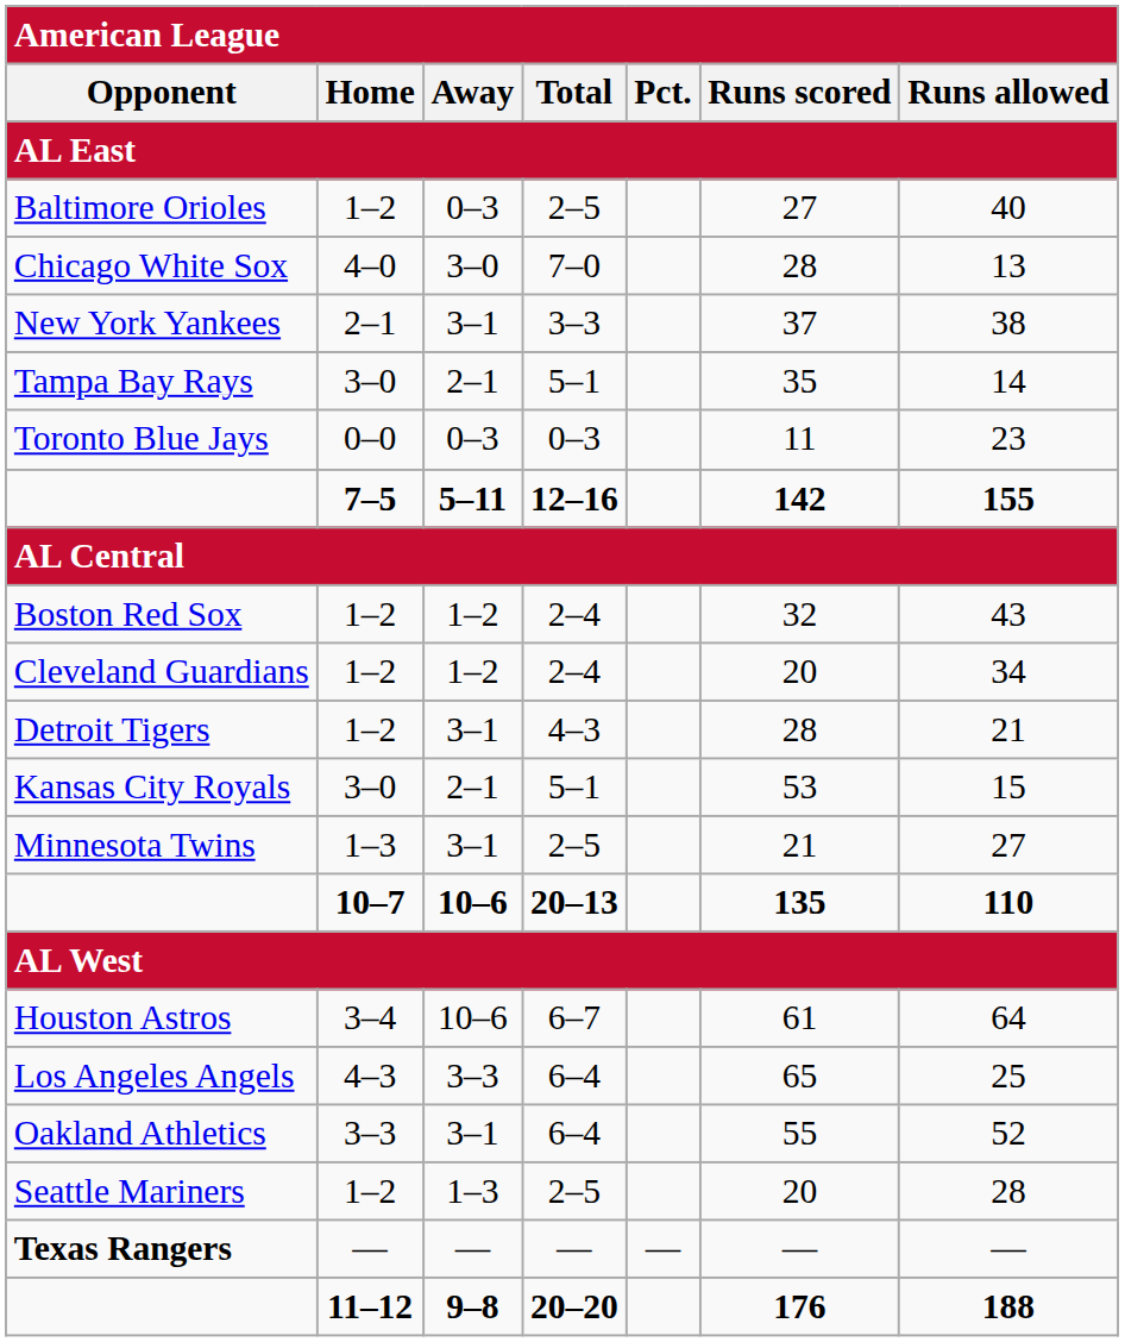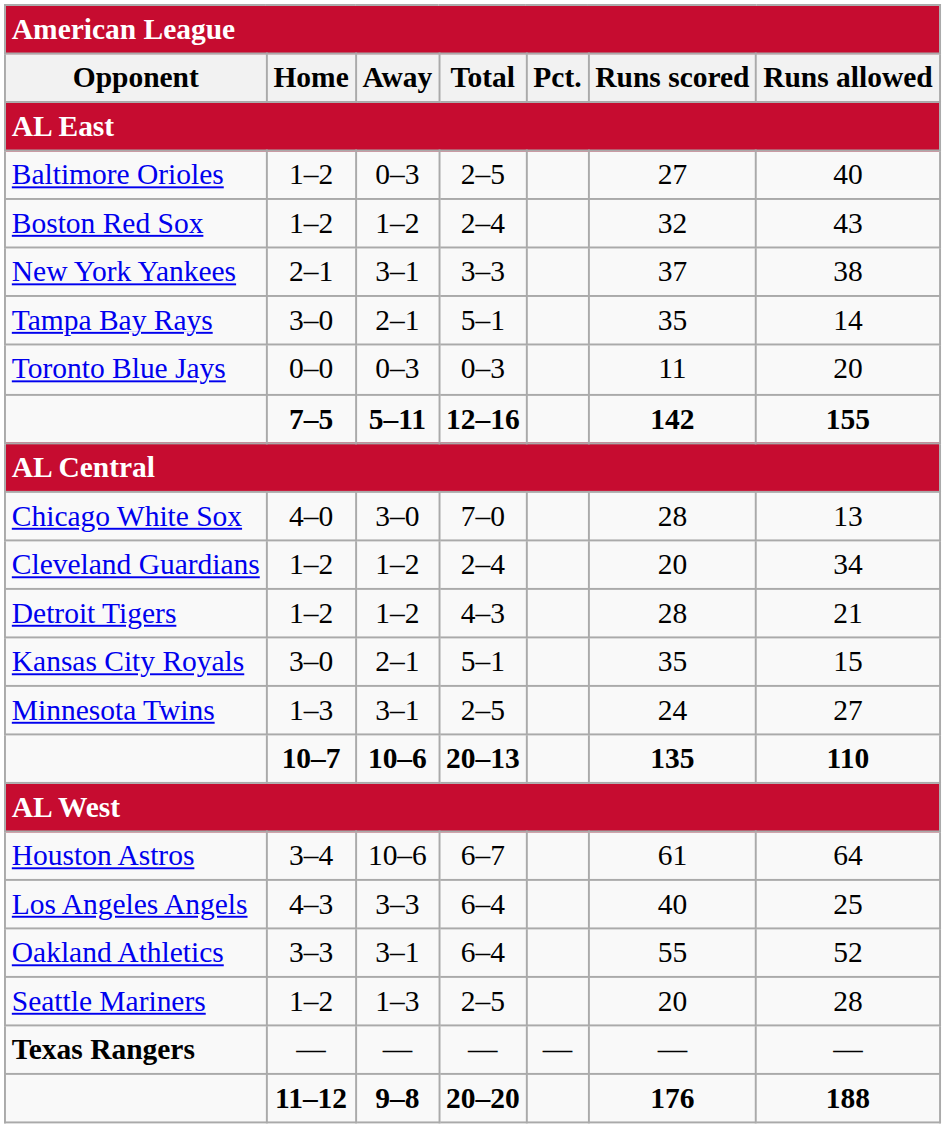 <table class="wikitable" style="font-size: 95%; text-align: center">
 <tr>
 <td colspan="7" style="text-align:left; background:#c60c30;color:#fff"><strong>American League</strong></td>
 </tr>
 <tr>
 <th>Opponent</th>
 <th>Home</th>
 <th>Away</th>
 <th>Total</th>
 <th>Pct.</th>
 <th>Runs scored</th>
 <th>Runs allowed</th>
 </tr>
 <tr>
 <td colspan="7" style="text-align:left; background:#c60c30;color:#fff"><strong>AL East</strong></td>
 </tr>
 <tr>
 <td style="text-align:left"><a href='#'>Baltimore Orioles</a></td>
 <td>1–2</td>
 <td>0–3</td>
 <td>2–5</td>
 <td></td>
 <td>27</td>
 <td>40</td>
 </tr>
 <tr>
-<td style="text-align:left"><a href='#'>Chicago White Sox</a></td>
-<td>4–0</td>
-<td>3–0</td>
-<td>7–0</td>
+<td style="text-align:left"><a href='#'>Boston Red Sox</a></td>
+<td>1–2</td>
+<td>1–2</td>
+<td>2–4</td>
 <td></td>
-<td>28</td>
-<td>13</td>
+<td>32</td>
+<td>43</td>
 </tr>
 <tr>
 <td style="text-align:left"><a href='#'>New York Yankees</a></td>
 <td>2–1</td>
 <td>3–1</td>
 <td>3–3</td>
 <td></td>
 <td>37</td>
 <td>38</td>
 </tr>
 <tr>
 <td style="text-align:left"><a href='#'>Tampa Bay Rays</a></td>
 <td>3–0</td>
 <td>2–1</td>
 <td>5–1</td>
 <td></td>
 <td>35</td>
 <td>14</td>
 </tr>
 <tr>
 <td style="text-align:left"><a href='#'>Toronto Blue Jays</a></td>
 <td>0–0</td>
 <td>0–3</td>
 <td>0–3</td>
 <td></td>
 <td>11</td>
-<td>23</td>
+<td>20</td>
 </tr>
 <tr style="font-weight:bold">
 <td></td>
 <td>7–5</td>
 <td>5–11</td>
 <td>12–16</td>
 <td></td>
 <td>142</td>
 <td>155</td>
 </tr>
 <tr>
 <td colspan="7" style="text-align:left; background:#c60c30;color:#fff"><strong>AL Central</strong></td>
 </tr>
 <tr>
-<td style="text-align:left"><a href='#'>Boston Red Sox</a></td>
-<td>1–2</td>
-<td>1–2</td>
-<td>2–4</td>
+<td style="text-align:left"><a href='#'>Chicago White Sox</a></td>
+<td>4–0</td>
+<td>3–0</td>
+<td>7–0</td>
 <td></td>
-<td>32</td>
-<td>43</td>
+<td>28</td>
+<td>13</td>
 </tr>
 <tr>
 <td style="text-align:left"><a href='#'>Cleveland Guardians</a></td>
 <td>1–2</td>
 <td>1–2</td>
 <td>2–4</td>
 <td></td>
 <td>20</td>
 <td>34</td>
 </tr>
 <tr>
 <td style="text-align:left"><a href='#'>Detroit Tigers</a></td>
 <td>1–2</td>
-<td>3–1</td>
+<td>1–2</td>
 <td>4–3</td>
 <td></td>
 <td>28</td>
 <td>21</td>
 </tr>
 <tr>
 <td style="text-align:left"><a href='#'>Kansas City Royals</a></td>
 <td>3–0</td>
 <td>2–1</td>
 <td>5–1</td>
 <td></td>
-<td>53</td>
+<td>35</td>
 <td>15</td>
 </tr>
 <tr>
 <td style="text-align:left"><a href='#'>Minnesota Twins</a></td>
 <td>1–3</td>
 <td>3–1</td>
 <td>2–5</td>
 <td></td>
-<td>21</td>
+<td>24</td>
 <td>27</td>
 </tr>
 <tr style="font-weight:bold">
 <td></td>
 <td>10–7</td>
 <td>10–6</td>
 <td>20–13</td>
 <td></td>
 <td>135</td>
 <td>110</td>
 </tr>
 <tr>
 <td colspan="7" style="text-align:left; background:#c60c30;color:#fff"><strong>AL West</strong></td>
 </tr>
 <tr>
 <td style="text-align:left"><a href='#'>Houston Astros</a></td>
 <td>3–4</td>
 <td>10–6</td>
 <td>6–7</td>
 <td></td>
 <td>61</td>
 <td>64</td>
 </tr>
 <tr>
 <td style="text-align:left"><a href='#'>Los Angeles Angels</a></td>
 <td>4–3</td>
 <td>3–3</td>
 <td>6–4</td>
 <td></td>
-<td>65</td>
+<td>40</td>
 <td>25</td>
 </tr>
 <tr>
 <td style="text-align:left"><a href='#'>Oakland Athletics</a></td>
 <td>3–3</td>
 <td>3–1</td>
 <td>6–4</td>
 <td></td>
 <td>55</td>
 <td>52</td>
 </tr>
 <tr>
 <td style="text-align:left"><a href='#'>Seattle Mariners</a></td>
 <td>1–2</td>
 <td>1–3</td>
 <td>2–5</td>
 <td></td>
 <td>20</td>
 <td>28</td>
 </tr>
 <tr>
 <td style="text-align:left"><strong>Texas Rangers</strong></td>
 <td>—</td>
 <td>—</td>
 <td>—</td>
 <td>—</td>
 <td>—</td>
 <td>—</td>
 </tr>
 <tr style="font-weight:bold">
 <td></td>
 <td>11–12</td>
 <td>9–8</td>
 <td>20–20</td>
 <td></td>
 <td>176</td>
 <td>188</td>
 </tr>
 </table>
